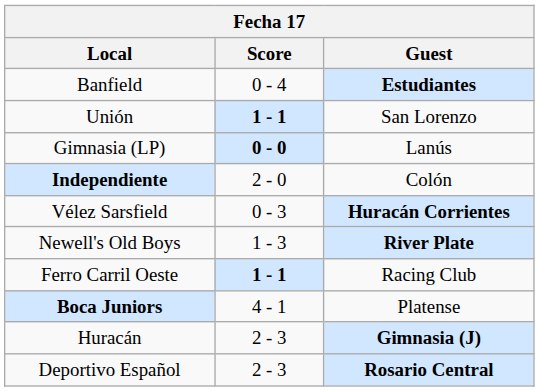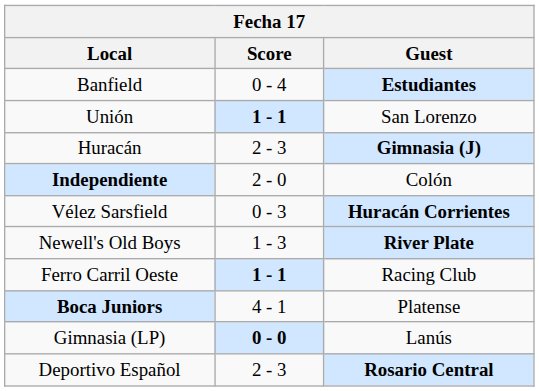 <table class="wikitable nowrap" style="font-size:88%; float:left; margin-right:1em;">
 <tr>
 <th colspan=3 align=center>Fecha 17</th>
 </tr>
 <tr>
 <th width="150">Local</th>
 <th width="75">Score</th>
 <th width="150">Guest</th>
 </tr>
 <tr align=center>
 <td>Banfield</td>
 <td>0 - 4</td>
 <td bgcolor=#D0E7FF><strong>Estudiantes</strong></td>
 </tr>
 <tr align=center>
 <td>Unión</td>
 <td bgcolor=#D0E7FF><strong>1 - 1</strong></td>
 <td>San Lorenzo</td>
 </tr>
 <tr align=center>
-<td>Gimnasia (LP)</td>
-<td bgcolor=#D0E7FF><strong>0 - 0</strong></td>
-<td>Lanús</td>
+<td>Huracán</td>
+<td>2 - 3</td>
+<td bgcolor=#D0E7FF><strong>Gimnasia (J)</strong></td>
 </tr>
 <tr align=center>
 <td bgcolor=#D0E7FF><strong>Independiente</strong></td>
 <td>2 - 0</td>
 <td>Colón</td>
 </tr>
 <tr align=center>
 <td>Vélez Sarsfield</td>
 <td>0 - 3</td>
 <td bgcolor=#D0E7FF><strong>Huracán Corrientes</strong></td>
 </tr>
 <tr align=center>
 <td>Newell's Old Boys</td>
 <td>1 - 3</td>
 <td bgcolor=#D0E7FF><strong>River Plate</strong></td>
 </tr>
 <tr align=center>
 <td>Ferro Carril Oeste</td>
 <td bgcolor=#D0E7FF><strong>1 - 1</strong></td>
 <td>Racing Club</td>
 </tr>
 <tr align=center>
 <td bgcolor=#D0E7FF><strong>Boca Juniors</strong></td>
 <td>4 - 1</td>
 <td>Platense</td>
 </tr>
 <tr align=center>
-<td>Huracán</td>
-<td>2 - 3</td>
-<td bgcolor=#D0E7FF><strong>Gimnasia (J)</strong></td>
+<td>Gimnasia (LP)</td>
+<td bgcolor=#D0E7FF><strong>0 - 0</strong></td>
+<td>Lanús</td>
 </tr>
 <tr align=center>
 <td>Deportivo Español</td>
 <td>2 - 3</td>
 <td bgcolor=#D0E7FF><strong>Rosario Central</strong></td>
 </tr>
 </table>
